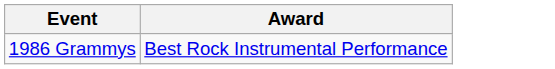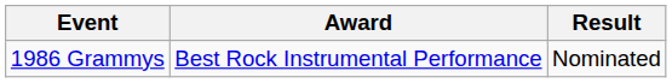 <table class="wikitable">
 <tr>
 <th>Event</th>
 <th>Award</th>
+<th>Result</th>
 </tr>
 <tr>
 <td><a href='#'>1986 Grammys</a></td>
 <td><a href='#'>Best Rock Instrumental Performance</a></td>
+<td align="center">Nominated</td>
 </tr>
 </table>
